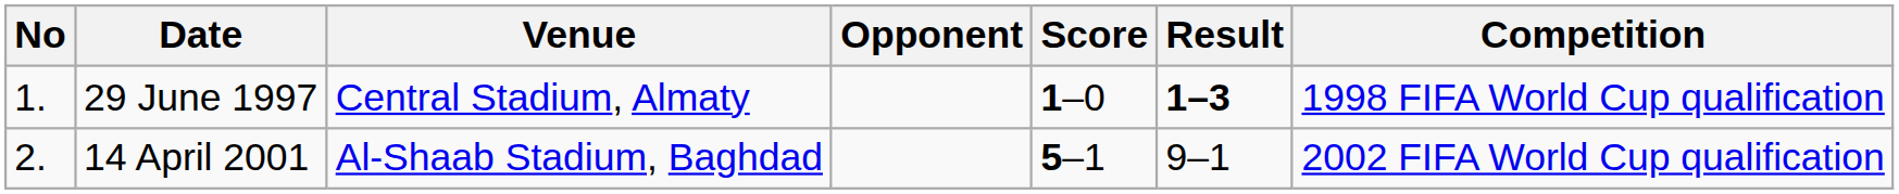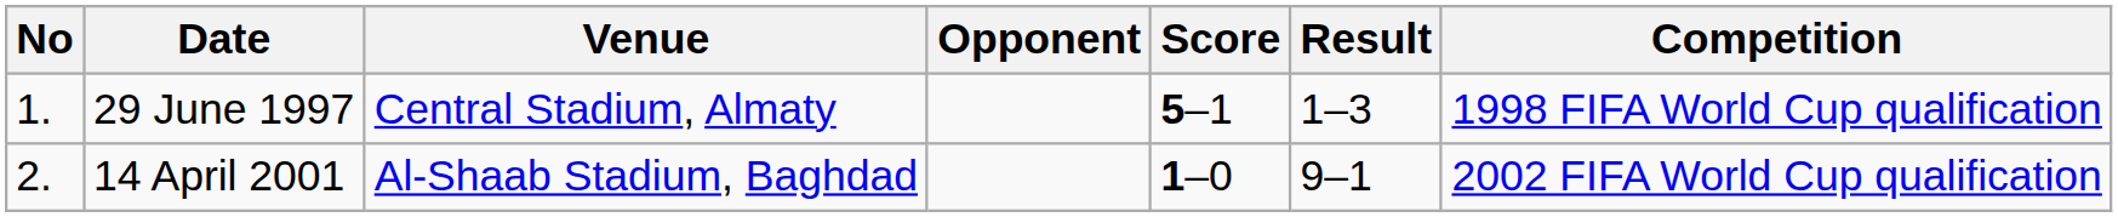 <table class="wikitable" style="font-size:100%;">
 <tr>
 <th>No</th>
 <th>Date</th>
 <th>Venue</th>
 <th>Opponent</th>
 <th>Score</th>
 <th>Result</th>
 <th>Competition</th>
 </tr>
 <tr>
 <td>1.</td>
 <td>29 June 1997</td>
 <td><a href='#'>Central Stadium</a>, <a href='#'>Almaty</a></td>
 <td></td>
-<td><strong>1</strong>–0</td>
-<td><strong>1–3</strong></td>
+<td><strong>5</strong>–1</td>
+<td>1–3</td>
 <td><a href='#'>1998 FIFA World Cup qualification</a></td>
 </tr>
 <tr>
 <td>2.</td>
 <td>14 April 2001</td>
 <td><a href='#'>Al-Shaab Stadium</a>, <a href='#'>Baghdad</a></td>
 <td></td>
-<td><strong>5</strong>–1</td>
+<td><strong>1</strong>–0</td>
 <td>9–1</td>
 <td><a href='#'>2002 FIFA World Cup qualification</a></td>
 </tr>
 </table>
